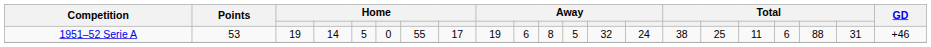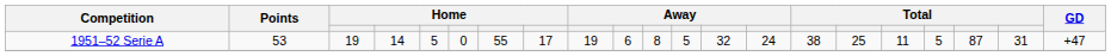 <table class="wikitable" style="font-size:90%;width:100%;margin:auto;clear:both;text-align:center;">
 <tr>
 <th rowspan="2">Competition</th>
 <th rowspan="2">Points</th>
 <th colspan="6">Home</th>
 <th colspan="6">Away</th>
 <th colspan="6">Total</th>
 <th rowspan="2"><a href='#'>GD</a></th>
 </tr>
 <tr>
 <th></th>
 <th></th>
 <th></th>
 <th></th>
 <th></th>
 <th></th>
 <th></th>
 <th></th>
 <th></th>
 <th></th>
 <th></th>
 <th></th>
 <th></th>
 <th></th>
 <th></th>
 <th></th>
 <th></th>
 <th></th>
 </tr>
 <tr>
 <td><a href='#'>1951–52 Serie A</a></td>
 <td>53</td>
 <td>19</td>
 <td>14</td>
 <td>5</td>
 <td>0</td>
 <td>55</td>
 <td>17</td>
 <td>19</td>
 <td>6</td>
 <td>8</td>
 <td>5</td>
 <td>32</td>
 <td>24</td>
 <td>38</td>
 <td>25</td>
 <td>11</td>
-<td>6</td>
-<td>88</td>
+<td>5</td>
+<td>87</td>
 <td>31</td>
-<td>+46</td>
+<td>+47</td>
 </tr>
 <tr>
 </tr>
 </table>
